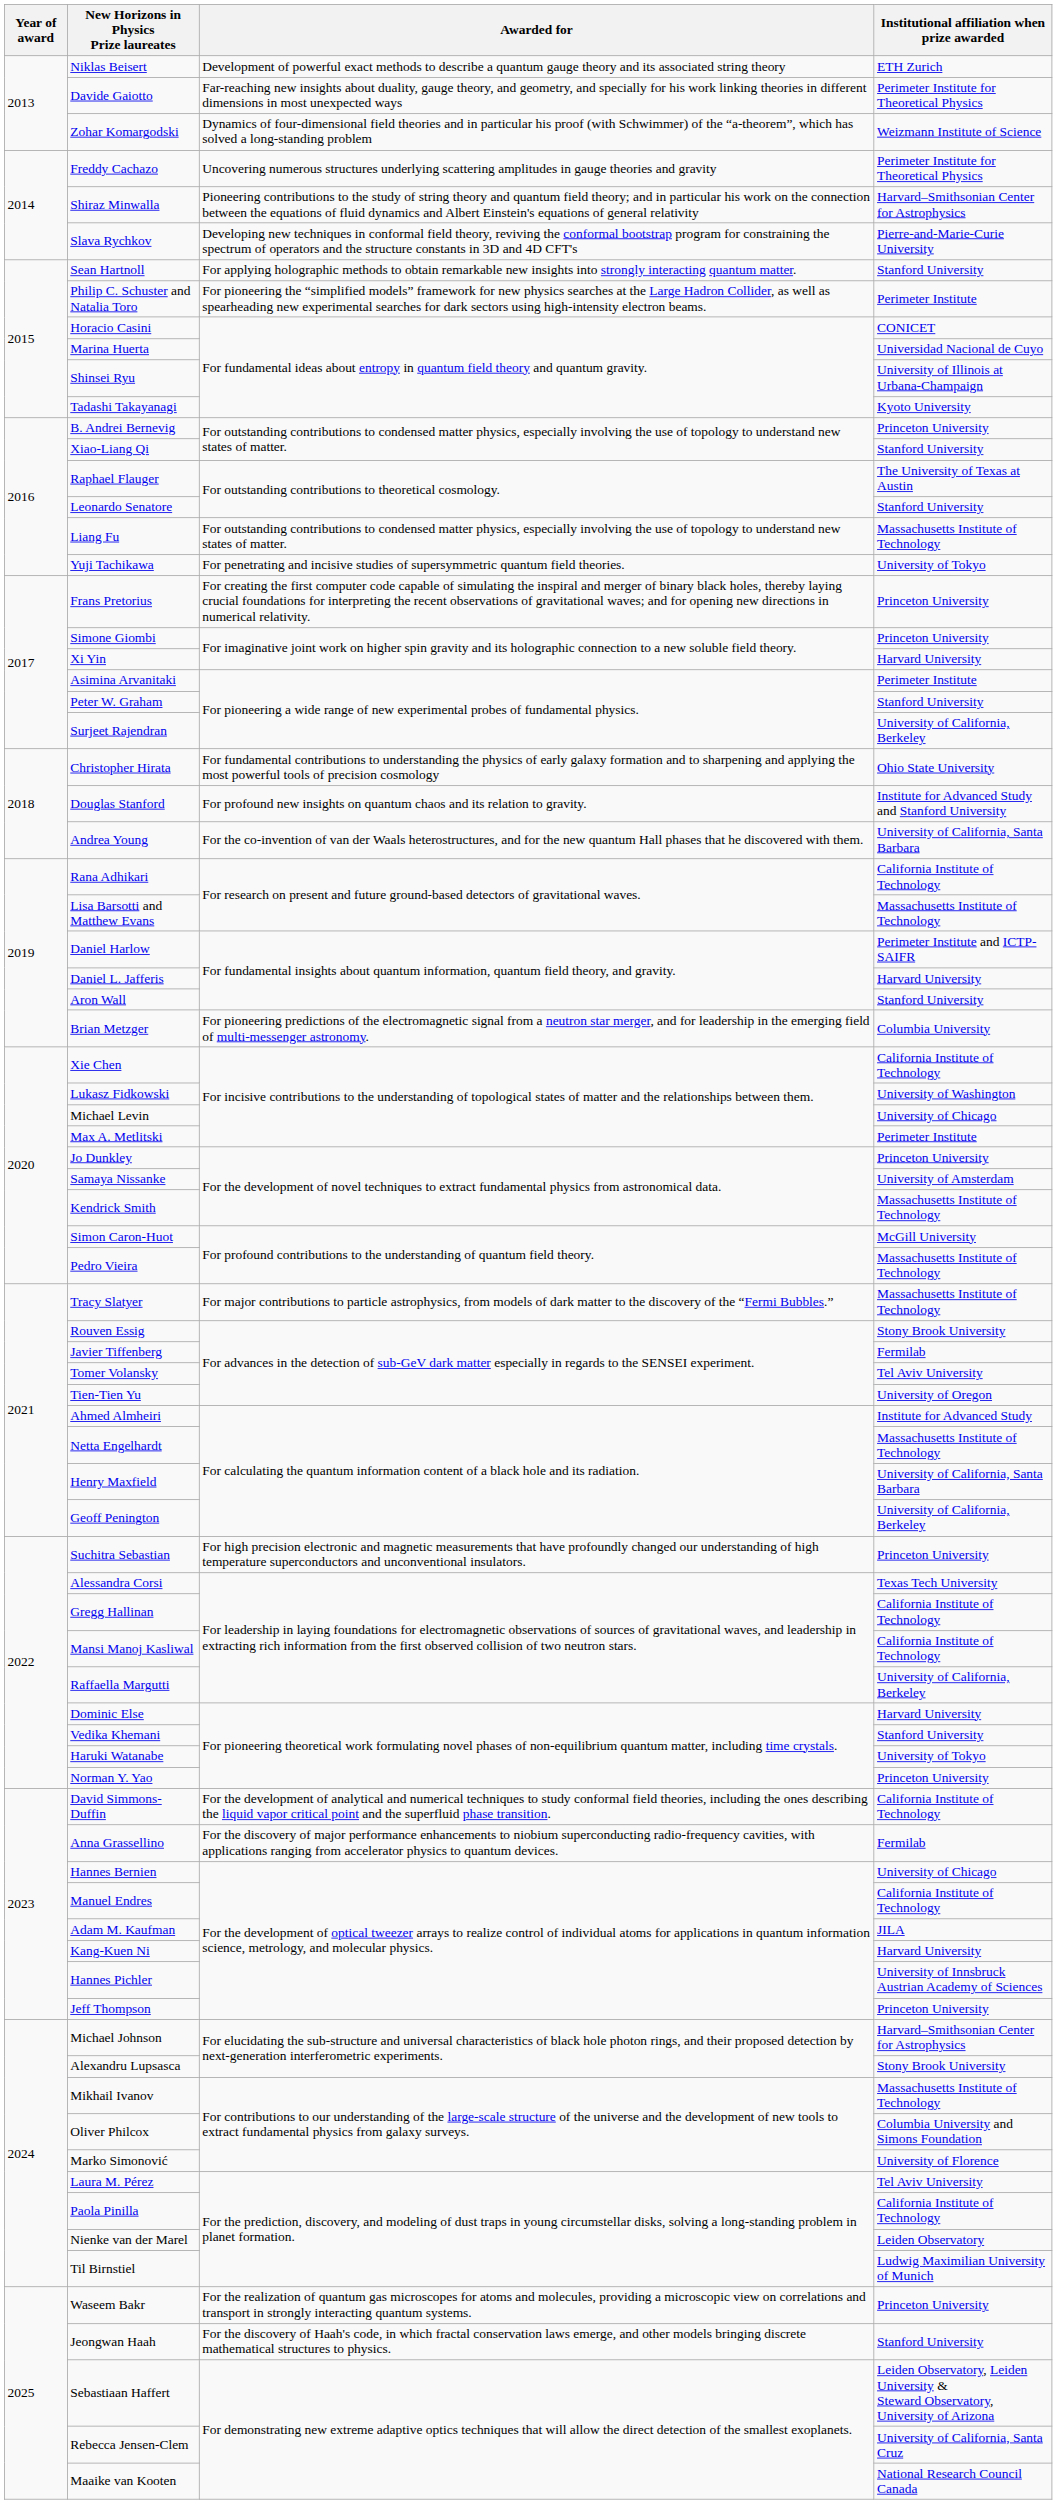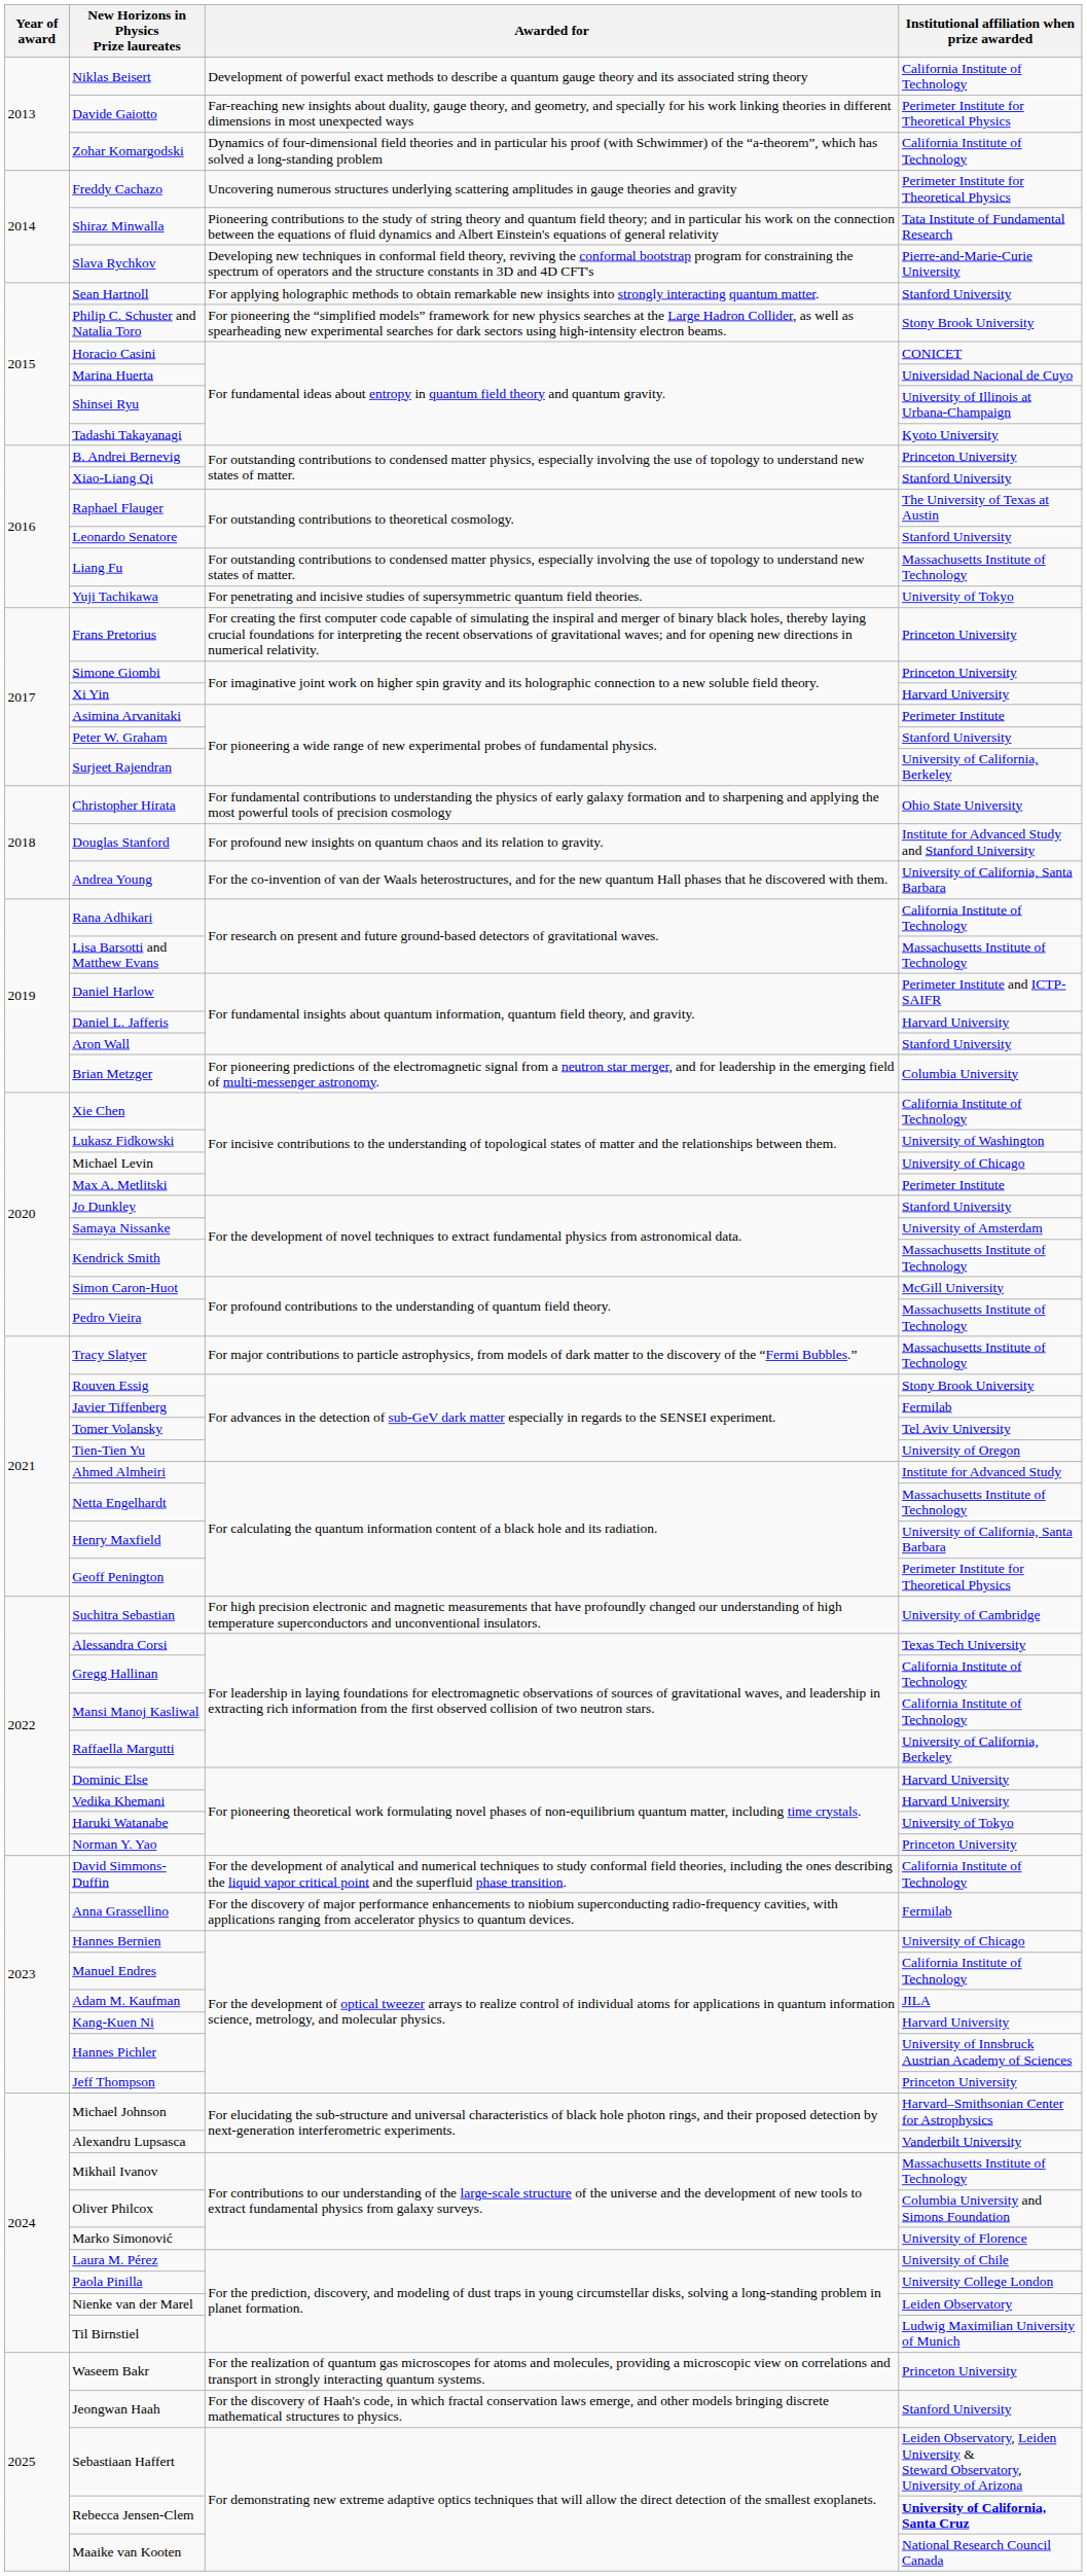 <table class="wikitable sortable">
 <tr>
 <th>Year of award</th>
 <th>New Horizons in Physics<br> Prize laureates</th>
 <th>Awarded for</th>
 <th>Institutional affiliation when prize awarded</th>
 </tr>
 <tr>
 <td rowspan=3>2013</td>
 <td><a href='#'>Niklas Beisert</a></td>
 <td>Development of powerful exact methods to describe a quantum gauge theory and its associated string theory</td>
-<td><a href='#'>ETH Zurich</a></td>
+<td><a href='#'>California Institute of Technology</a></td>
 </tr>
 <tr>
 <td><a href='#'>Davide Gaiotto</a></td>
 <td>Far-reaching new insights about duality, gauge theory, and geometry, and specially for his work linking theories in different dimensions in most unexpected ways</td>
 <td><a href='#'>Perimeter Institute for Theoretical Physics</a></td>
 </tr>
 <tr>
 <td><a href='#'>Zohar Komargodski</a></td>
 <td>Dynamics of four-dimensional field theories and in particular his proof (with Schwimmer) of the “a-theorem”, which has solved a long-standing problem</td>
-<td><a href='#'>Weizmann Institute of Science</a></td>
+<td><a href='#'>California Institute of Technology</a></td>
 </tr>
 <tr>
 <td rowspan=3>2014</td>
 <td><a href='#'>Freddy Cachazo</a></td>
 <td>Uncovering numerous structures underlying scattering amplitudes in gauge theories and gravity</td>
 <td><a href='#'>Perimeter Institute for Theoretical Physics</a></td>
 </tr>
 <tr>
 <td><a href='#'>Shiraz Minwalla</a></td>
 <td>Pioneering contributions to the study of string theory and quantum field theory; and in particular his work on the connection between the equations of fluid dynamics and Albert Einstein's equations of general relativity</td>
-<td><a href='#'>Harvard–Smithsonian Center for Astrophysics</a></td>
+<td><a href='#'>Tata Institute of Fundamental Research</a></td>
 </tr>
 <tr>
 <td><a href='#'>Slava Rychkov</a></td>
 <td>Developing new techniques in conformal field theory, reviving the <a href='#'>conformal bootstrap</a> program for constraining the spectrum of operators and the structure constants in 3D and 4D CFT's</td>
 <td><a href='#'>Pierre-and-Marie-Curie University</a></td>
 </tr>
 <tr>
 <td rowspan="6">2015</td>
 <td><a href='#'>Sean Hartnoll</a></td>
 <td>For applying holographic methods to obtain remarkable new insights into <a href='#'>strongly interacting</a> <a href='#'>quantum matter</a>.</td>
 <td><a href='#'>Stanford University</a></td>
 </tr>
 <tr>
 <td><a href='#'>Philip C. Schuster</a> and <a href='#'>Natalia Toro</a></td>
 <td>For pioneering the “simplified models” framework for new physics searches at the <a href='#'>Large Hadron Collider</a>, as well as spearheading new experimental searches for dark sectors using high-intensity electron beams.</td>
-<td><a href='#'>Perimeter Institute</a></td>
+<td><a href='#'>Stony Brook University</a></td>
 </tr>
 <tr>
 <td><a href='#'>Horacio Casini</a></td>
 <td rowspan="4">For fundamental ideas about <a href='#'>entropy</a> in <a href='#'>quantum field theory</a> and quantum gravity.</td>
 <td><a href='#'>CONICET</a></td>
 </tr>
 <tr>
 <td><a href='#'>Marina Huerta</a></td>
 <td><a href='#'>Universidad Nacional de Cuyo</a></td>
 </tr>
 <tr>
 <td><a href='#'>Shinsei Ryu</a></td>
 <td><a href='#'>University of Illinois at Urbana-Champaign</a></td>
 </tr>
 <tr>
 <td><a href='#'>Tadashi Takayanagi</a></td>
 <td><a href='#'>Kyoto University</a></td>
 </tr>
 <tr>
 <td rowspan="6">2016</td>
 <td><a href='#'>B. Andrei Bernevig</a></td>
 <td rowspan="2">For outstanding contributions to condensed matter physics, especially involving the use of topology to understand new states of matter.</td>
 <td><a href='#'>Princeton University</a></td>
 </tr>
 <tr>
 <td><a href='#'>Xiao-Liang Qi</a></td>
 <td><a href='#'>Stanford University</a></td>
 </tr>
 <tr>
 <td><a href='#'>Raphael Flauger</a></td>
 <td rowspan="2">For outstanding contributions to theoretical cosmology.</td>
 <td><a href='#'>The University of Texas at Austin</a></td>
 </tr>
 <tr>
 <td><a href='#'>Leonardo Senatore</a></td>
 <td><a href='#'>Stanford University</a></td>
 </tr>
 <tr>
 <td><a href='#'>Liang Fu</a></td>
 <td>For outstanding contributions to condensed matter physics, especially involving the use of topology to understand new states of matter.</td>
 <td><a href='#'>Massachusetts Institute of Technology</a></td>
 </tr>
 <tr>
 <td><a href='#'>Yuji Tachikawa</a></td>
 <td>For penetrating and incisive studies of supersymmetric quantum field theories.</td>
 <td><a href='#'>University of Tokyo</a></td>
 </tr>
 <tr>
 <td rowspan="6">2017</td>
 <td><a href='#'>Frans Pretorius</a></td>
 <td>For creating the first computer code capable of simulating the inspiral and merger of binary black holes, thereby laying crucial foundations for interpreting the recent observations of gravitational waves; and for opening new directions in numerical relativity.</td>
 <td><a href='#'>Princeton University</a></td>
 </tr>
 <tr>
 <td><a href='#'>Simone Giombi</a></td>
 <td rowspan="2">For imaginative joint work on higher spin gravity and its holographic connection to a new soluble field theory.</td>
 <td><a href='#'>Princeton University</a></td>
 </tr>
 <tr>
 <td><a href='#'>Xi Yin</a></td>
 <td><a href='#'>Harvard University</a></td>
 </tr>
 <tr>
 <td><a href='#'>Asimina Arvanitaki</a></td>
 <td rowspan="3">For pioneering a wide range of new experimental probes of fundamental physics.</td>
 <td><a href='#'>Perimeter Institute</a></td>
 </tr>
 <tr>
 <td><a href='#'>Peter W. Graham</a></td>
 <td><a href='#'>Stanford University</a></td>
 </tr>
 <tr>
 <td><a href='#'>Surjeet Rajendran</a></td>
 <td><a href='#'>University of California, Berkeley</a></td>
 </tr>
 <tr>
 <td rowspan="3">2018</td>
 <td><a href='#'>Christopher Hirata</a></td>
 <td>For fundamental contributions to understanding the physics of early galaxy formation and to sharpening and applying the most powerful tools of precision cosmology</td>
 <td><a href='#'>Ohio State University</a></td>
 </tr>
 <tr>
 <td><a href='#'>Douglas Stanford</a></td>
 <td>For profound new insights on quantum chaos and its relation to gravity.</td>
 <td><a href='#'>Institute for Advanced Study</a> and <a href='#'>Stanford University</a></td>
 </tr>
 <tr>
 <td><a href='#'>Andrea Young</a></td>
 <td>For the co-invention of van der Waals heterostructures, and for the new quantum Hall phases that he discovered with them.</td>
 <td><a href='#'>University of California, Santa Barbara</a></td>
 </tr>
 <tr>
 <td rowspan="6">2019</td>
 <td><a href='#'>Rana Adhikari</a></td>
 <td rowspan="2">For research on present and future ground-based detectors of gravitational waves.</td>
 <td><a href='#'>California Institute of Technology</a></td>
 </tr>
 <tr>
 <td><a href='#'>Lisa Barsotti</a> and <a href='#'>Matthew Evans</a></td>
 <td><a href='#'>Massachusetts Institute of Technology</a></td>
 </tr>
 <tr>
 <td><a href='#'>Daniel Harlow</a></td>
 <td rowspan="3">For fundamental insights about quantum information, quantum field theory, and gravity.</td>
 <td><a href='#'>Perimeter Institute</a> and <a href='#'>ICTP-SAIFR</a></td>
 </tr>
 <tr>
 <td><a href='#'>Daniel L. Jafferis</a></td>
 <td><a href='#'>Harvard University</a></td>
 </tr>
 <tr>
 <td><a href='#'>Aron Wall</a></td>
 <td><a href='#'>Stanford University</a></td>
 </tr>
 <tr>
 <td><a href='#'>Brian Metzger</a></td>
 <td>For pioneering predictions of the electromagnetic signal from a <a href='#'>neutron star merger</a>, and for leadership in the emerging field of <a href='#'>multi-messenger astronomy</a>.</td>
 <td><a href='#'>Columbia University</a></td>
 </tr>
 <tr>
 <td rowspan="9">2020</td>
 <td><a href='#'>Xie Chen</a></td>
 <td rowspan="4">For incisive contributions to the understanding of topological states of matter and the relationships between them.</td>
 <td><a href='#'>California Institute of Technology</a></td>
 </tr>
 <tr>
 <td><a href='#'>Lukasz Fidkowski</a></td>
 <td><a href='#'>University of Washington</a></td>
 </tr>
 <tr>
 <td>Michael Levin</td>
 <td><a href='#'>University of Chicago</a></td>
 </tr>
 <tr>
 <td><a href='#'>Max A. Metlitski</a></td>
 <td><a href='#'>Perimeter Institute</a></td>
 </tr>
 <tr>
 <td><a href='#'>Jo Dunkley</a></td>
 <td rowspan="3">For the development of novel techniques to extract fundamental physics from astronomical data.</td>
-<td><a href='#'>Princeton University</a></td>
+<td><a href='#'>Stanford University</a></td>
 </tr>
 <tr>
 <td><a href='#'>Samaya Nissanke</a></td>
 <td><a href='#'>University of Amsterdam</a></td>
 </tr>
 <tr>
 <td><a href='#'>Kendrick Smith</a></td>
 <td><a href='#'>Massachusetts Institute of Technology</a></td>
 </tr>
 <tr>
 <td><a href='#'>Simon Caron-Huot</a></td>
 <td rowspan="2">For profound contributions to the understanding of quantum field theory.</td>
 <td><a href='#'>McGill University</a></td>
 </tr>
 <tr>
 <td><a href='#'>Pedro Vieira</a></td>
 <td><a href='#'>Massachusetts Institute of Technology</a></td>
 </tr>
 <tr>
 <td rowspan="9">2021</td>
 <td><a href='#'>Tracy Slatyer</a></td>
 <td rowspan="1">For major contributions to particle astrophysics, from models of dark matter to the discovery of the “<a href='#'>Fermi Bubbles</a>.”</td>
 <td><a href='#'>Massachusetts Institute of Technology</a></td>
 </tr>
 <tr>
 <td><a href='#'>Rouven Essig</a></td>
 <td rowspan="4">For advances in the detection of <a href='#'>sub-GeV dark matter</a> especially in regards to the SENSEI experiment.</td>
 <td><a href='#'>Stony Brook University</a></td>
 </tr>
 <tr>
 <td><a href='#'>Javier Tiffenberg</a></td>
 <td><a href='#'>Fermilab</a></td>
 </tr>
 <tr>
 <td><a href='#'>Tomer Volansky</a></td>
 <td><a href='#'>Tel Aviv University</a></td>
 </tr>
 <tr>
 <td><a href='#'>Tien-Tien Yu</a></td>
 <td><a href='#'>University of Oregon</a></td>
 </tr>
 <tr>
 <td><a href='#'>Ahmed Almheiri</a></td>
 <td rowspan="4">For calculating the quantum information content of a black hole and its radiation.</td>
 <td><a href='#'>Institute for Advanced Study</a></td>
 </tr>
 <tr>
 <td><a href='#'>Netta Engelhardt</a></td>
 <td><a href='#'>Massachusetts Institute of Technology</a></td>
 </tr>
 <tr>
 <td><a href='#'>Henry Maxfield</a></td>
 <td><a href='#'>University of California, Santa Barbara</a></td>
 </tr>
 <tr>
 <td><a href='#'>Geoff Penington</a></td>
-<td><a href='#'>University of California, Berkeley</a></td>
+<td><a href='#'>Perimeter Institute for Theoretical Physics</a></td>
 </tr>
 <tr>
 <td rowspan="9">2022</td>
 <td><a href='#'>Suchitra Sebastian</a></td>
 <td>For high precision electronic and magnetic measurements that have profoundly changed our understanding of high temperature superconductors and unconventional insulators.</td>
-<td><a href='#'>Princeton University</a></td>
+<td><a href='#'>University of Cambridge</a></td>
 </tr>
 <tr>
 <td><a href='#'>Alessandra Corsi</a></td>
 <td rowspan="4">For leadership in laying foundations for electromagnetic observations of sources of gravitational waves, and leadership in extracting rich information from the first observed collision of two neutron stars.</td>
 <td><a href='#'>Texas Tech University</a></td>
 </tr>
 <tr>
 <td><a href='#'>Gregg Hallinan</a></td>
 <td><a href='#'>California Institute of Technology</a></td>
 </tr>
 <tr>
 <td><a href='#'>Mansi Manoj Kasliwal</a></td>
 <td><a href='#'>California Institute of Technology</a></td>
 </tr>
 <tr>
 <td><a href='#'>Raffaella Margutti</a></td>
 <td><a href='#'>University of California, Berkeley</a></td>
 </tr>
 <tr>
 <td><a href='#'>Dominic Else</a></td>
 <td rowspan="4">For pioneering theoretical work formulating novel phases of non-equilibrium quantum matter, including <a href='#'>time crystals</a>.</td>
 <td><a href='#'>Harvard University</a></td>
 </tr>
 <tr>
 <td><a href='#'>Vedika Khemani</a></td>
-<td><a href='#'>Stanford University</a></td>
+<td><a href='#'>Harvard University</a></td>
 </tr>
 <tr>
 <td><a href='#'>Haruki Watanabe</a></td>
 <td><a href='#'>University of Tokyo</a></td>
 </tr>
 <tr>
 <td><a href='#'>Norman Y. Yao</a></td>
 <td><a href='#'>Princeton University</a></td>
 </tr>
 <tr>
 <td rowspan="8">2023</td>
 <td><a href='#'>David Simmons-Duffin</a></td>
 <td>For the development of analytical and numerical techniques to study conformal field theories, including the ones describing the <a href='#'>liquid vapor critical point</a> and the superfluid <a href='#'>phase transition</a>.</td>
 <td><a href='#'>California Institute of Technology</a></td>
 </tr>
 <tr>
 <td><a href='#'>Anna Grassellino</a></td>
 <td>For the discovery of major performance enhancements to niobium superconducting radio-frequency cavities, with applications ranging from accelerator physics to quantum devices.</td>
 <td><a href='#'>Fermilab</a></td>
 </tr>
 <tr>
 <td><a href='#'>Hannes Bernien</a></td>
 <td rowspan="6">For the development of <a href='#'>optical tweezer</a> arrays to realize control of individual atoms for applications in quantum information science, metrology, and molecular physics.</td>
 <td><a href='#'>University of Chicago</a></td>
 </tr>
 <tr>
 <td><a href='#'>Manuel Endres</a></td>
 <td><a href='#'>California Institute of Technology</a></td>
 </tr>
 <tr>
 <td><a href='#'>Adam M. Kaufman</a></td>
 <td><a href='#'>JILA</a></td>
 </tr>
 <tr>
 <td><a href='#'>Kang-Kuen Ni</a></td>
 <td><a href='#'>Harvard University</a></td>
 </tr>
 <tr>
 <td><a href='#'>Hannes Pichler</a></td>
 <td><a href='#'>University of Innsbruck</a> <br> <a href='#'>Austrian Academy of Sciences</a></td>
 </tr>
 <tr>
 <td><a href='#'>Jeff Thompson</a></td>
 <td><a href='#'>Princeton University</a></td>
 </tr>
 <tr>
 <td rowspan="9">2024</td>
 <td>Michael Johnson</td>
 <td rowspan="2">For elucidating the sub-structure and universal characteristics of black hole photon rings, and their proposed detection by next-generation interferometric experiments.</td>
 <td><a href='#'>Harvard–Smithsonian Center for Astrophysics</a></td>
 </tr>
 <tr>
 <td>Alexandru Lupsasca</td>
-<td><a href='#'>Stony Brook University</a></td>
+<td><a href='#'>Vanderbilt University</a></td>
 </tr>
 <tr>
 <td>Mikhail Ivanov</td>
 <td rowspan="3">For contributions to our understanding of the <a href='#'>large-scale structure</a> of the universe and the development of new tools to extract fundamental physics from galaxy surveys.</td>
 <td><a href='#'>Massachusetts Institute of Technology</a></td>
 </tr>
 <tr>
 <td>Oliver Philcox</td>
 <td><a href='#'>Columbia University</a> and <a href='#'>Simons Foundation</a></td>
 </tr>
 <tr>
 <td>Marko Simonović</td>
 <td><a href='#'>University of Florence</a></td>
 </tr>
 <tr>
 <td><a href='#'>Laura M. Pérez</a></td>
 <td rowspan="4">For the prediction, discovery, and modeling of dust traps in young circumstellar disks, solving a long-standing problem in planet formation.</td>
-<td><a href='#'>Tel Aviv University</a></td>
+<td><a href='#'>University of Chile</a></td>
 </tr>
 <tr>
 <td><a href='#'>Paola Pinilla</a></td>
-<td><a href='#'>California Institute of Technology</a></td>
+<td><a href='#'>University College London</a></td>
 </tr>
 <tr>
 <td>Nienke van der Marel</td>
 <td><a href='#'>Leiden Observatory</a></td>
 </tr>
 <tr>
 <td>Til Birnstiel</td>
 <td><a href='#'>Ludwig Maximilian University of Munich</a></td>
 </tr>
 <tr>
 <td rowspan="5">2025</td>
 <td>Waseem Bakr</td>
 <td>For the realization of quantum gas microscopes for atoms and molecules, providing a microscopic view on correlations and transport in strongly interacting quantum systems.</td>
 <td><a href='#'>Princeton University</a></td>
 </tr>
 <tr>
 <td>Jeongwan Haah</td>
 <td>For the discovery of Haah's code, in which fractal conservation laws emerge, and other models bringing discrete mathematical structures to physics.</td>
 <td><a href='#'>Stanford University</a></td>
 </tr>
 <tr>
 <td>Sebastiaan Haffert</td>
 <td rowspan="3">For demonstrating new extreme adaptive optics techniques that will allow the direct detection of the smallest exoplanets.</td>
 <td><a href='#'>Leiden Observatory</a>, <a href='#'>Leiden University</a> &<br><a href='#'>Steward Observatory</a>, <a href='#'>University of Arizona</a></td>
 </tr>
 <tr>
 <td>Rebecca Jensen-Clem</td>
-<td><a href='#'>University of California, Santa Cruz</a></td>
+<td><strong><a href='#'>University of California, Santa Cruz</a></strong></td>
 </tr>
 <tr>
 <td>Maaike van Kooten</td>
 <td><a href='#'>National Research Council Canada</a></td>
 </tr>
 </table>
